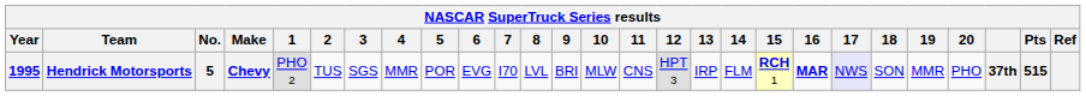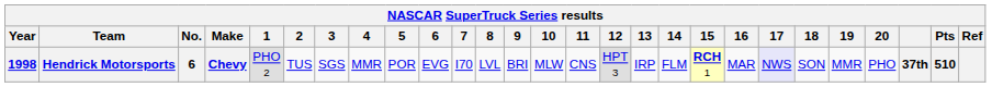 <table class="wikitable" style="text-align:center; font-size:75%">
 <tr>
 <th colspan=45><a href='#'>NASCAR</a> <a href='#'>SuperTruck Series</a> results</th>
 </tr>
 <tr>
 <th>Year</th>
 <th>Team</th>
 <th>No.</th>
 <th>Make</th>
 <th>1</th>
 <th>2</th>
 <th>3</th>
 <th>4</th>
 <th>5</th>
 <th>6</th>
 <th>7</th>
 <th>8</th>
 <th>9</th>
 <th>10</th>
 <th>11</th>
 <th>12</th>
 <th>13</th>
 <th>14</th>
 <th>15</th>
 <th>16</th>
 <th>17</th>
 <th>18</th>
 <th>19</th>
 <th>20</th>
 <th></th>
 <th>Pts</th>
 <th>Ref</th>
 </tr>
 <tr>
-<th><a href='#'>1995</a></th>
+<th><a href='#'>1998</a></th>
 <th><a href='#'>Hendrick Motorsports</a></th>
-<th>5</th>
+<th>6</th>
 <th><a href='#'>Chevy</a></th>
 <td style="background:#DFDFDF;"><a href='#'>PHO</a><br><small>2</small></td>
 <td><a href='#'>TUS</a></td>
 <td><a href='#'>SGS</a></td>
 <td><a href='#'>MMR</a></td>
 <td><a href='#'>POR</a></td>
 <td><a href='#'>EVG</a></td>
 <td><a href='#'>I70</a></td>
 <td><a href='#'>LVL</a></td>
 <td><a href='#'>BRI</a></td>
 <td><a href='#'>MLW</a></td>
 <td><a href='#'>CNS</a></td>
 <td style="background:#DFDFDF;"><a href='#'>HPT</a><br><small>3</small></td>
 <td><a href='#'>IRP</a></td>
 <td><a href='#'>FLM</a></td>
 <td style="background:#FFFFBF;"><strong><a href='#'>RCH</a></strong><br><small>1</small></td>
-<td><strong><a href='#'>MAR</a></strong></td>
+<td><a href='#'>MAR</a></td>
 <td style="background: lavender;"><a href='#'>NWS</a></td>
 <td><a href='#'>SON</a></td>
 <td><a href='#'>MMR</a></td>
 <td><a href='#'>PHO</a></td>
 <th>37th</th>
-<th>515</th>
+<th>510</th>
 <th></th>
 </tr>
 </table>
